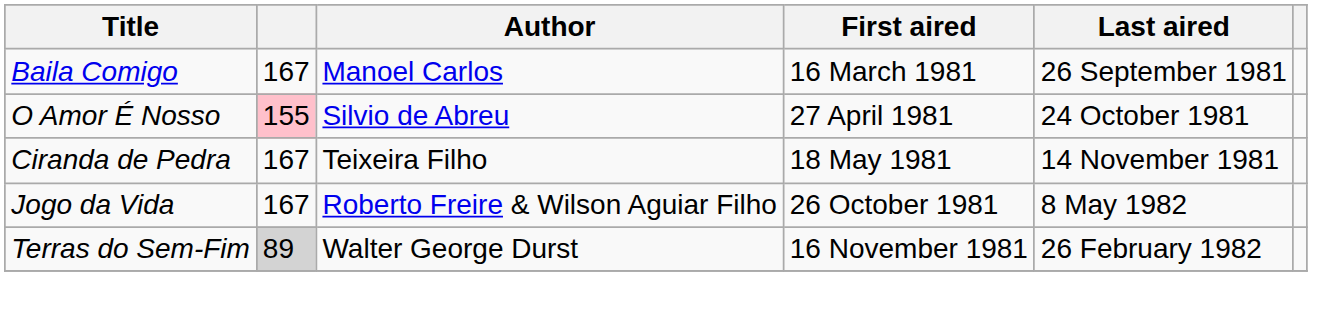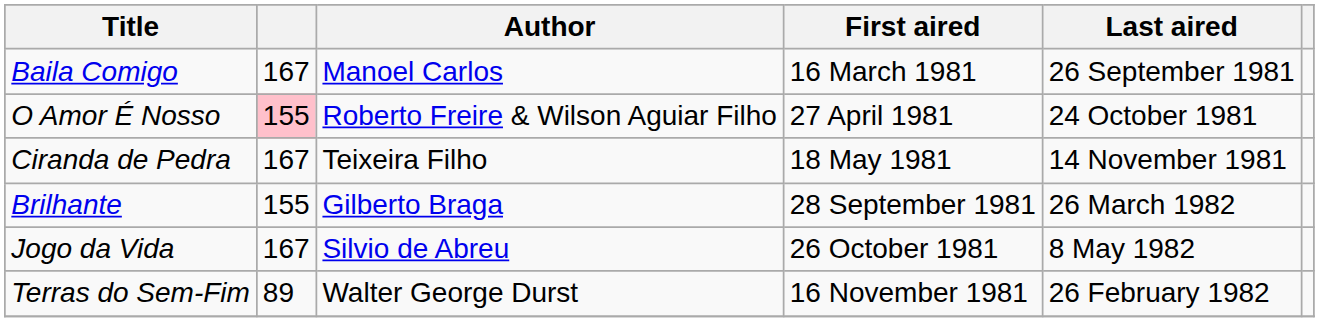 <table class="wikitable sortable">
 <tr>
 <th>Title</th>
 <th></th>
 <th>Author</th>
 <th>First aired</th>
 <th>Last aired</th>
 <th></th>
 </tr>
 <tr>
 <td><em><a href='#'>Baila Comigo</a></em></td>
 <td>167</td>
 <td><a href='#'>Manoel Carlos</a></td>
 <td>16 March 1981</td>
 <td>26 September 1981</td>
 <td></td>
 </tr>
 <tr>
 <td><em>O Amor É Nosso</em></td>
 <td style="background: pink;">155</td>
-<td><a href='#'>Silvio de Abreu</a></td>
+<td><a href='#'>Roberto Freire</a> & Wilson Aguiar Filho</td>
 <td>27 April 1981</td>
 <td>24 October 1981</td>
 <td></td>
 </tr>
 <tr>
 <td><em>Ciranda de Pedra</em></td>
 <td>167</td>
 <td>Teixeira Filho</td>
 <td>18 May 1981</td>
 <td>14 November 1981</td>
 <td></td>
 </tr>
 <tr>
+<td><em><a href='#'>Brilhante</a></em></td>
+<td>155</td>
+<td><a href='#'>Gilberto Braga</a></td>
+<td>28 September 1981</td>
+<td>26 March 1982</td>
+<td></td>
+</tr>
+<tr>
 <td><em>Jogo da Vida</em></td>
 <td>167</td>
-<td><a href='#'>Roberto Freire</a> & Wilson Aguiar Filho</td>
+<td><a href='#'>Silvio de Abreu</a></td>
 <td>26 October 1981</td>
 <td>8 May 1982</td>
 <td></td>
 </tr>
 <tr>
 <td><em>Terras do Sem-Fim</em></td>
-<td style="background: lightgrey;">89</td>
+<td>89</td>
 <td>Walter George Durst</td>
 <td>16 November 1981</td>
 <td>26 February 1982</td>
 <td></td>
 </tr>
 <tr>
 </tr>
 </table>
